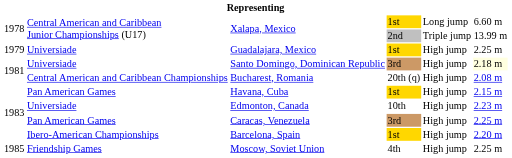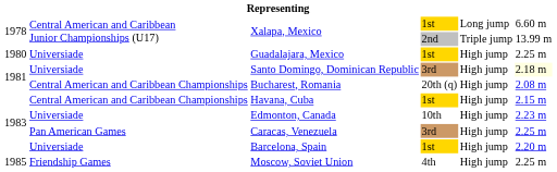 <table>
 <tr>
 <th colspan="6">Representing </th>
 </tr>
 <tr>
 <td rowspan=2>1978</td>
 <td rowspan=2><a href='#'>Central American and Caribbean<br>Junior Championships</a> (U17)</td>
 <td rowspan=2><a href='#'>Xalapa, Mexico</a></td>
 <td bgcolor=gold>1st</td>
 <td>Long jump</td>
 <td>6.60 m</td>
 </tr>
 <tr>
 <td bgcolor=silver>2nd</td>
 <td>Triple jump</td>
 <td>13.99 m</td>
 </tr>
 <tr>
-<td>1979</td>
+<td>1980</td>
 <td><a href='#'>Universiade</a></td>
 <td><a href='#'>Guadalajara, Mexico</a></td>
 <td bgcolor=gold>1st</td>
 <td>High jump</td>
 <td>2.25 m</td>
 </tr>
 <tr>
 <td rowspan=2>1981</td>
 <td><a href='#'>Universiade</a></td>
 <td><a href='#'>Santo Domingo, Dominican Republic</a></td>
 <td bgcolor=cc9966>3rd</td>
 <td>High jump</td>
 <td style="background: lightyellow;">2.18 m</td>
 </tr>
 <tr>
 <td><a href='#'>Central American and Caribbean Championships</a></td>
 <td><a href='#'>Bucharest, Romania</a></td>
 <td>20th (q)</td>
 <td>High jump</td>
 <td><a href='#'>2.08 m</a></td>
 </tr>
 <tr>
 <td rowspan=4>1983</td>
-<td><a href='#'>Pan American Games</a></td>
+<td><a href='#'>Central American and Caribbean Championships</a></td>
 <td><a href='#'>Havana, Cuba</a></td>
 <td bgcolor=gold>1st</td>
 <td>High jump</td>
 <td><a href='#'>2.15 m</a></td>
 </tr>
 <tr>
 <td><a href='#'>Universiade</a></td>
 <td><a href='#'>Edmonton, Canada</a></td>
 <td>10th</td>
 <td>High jump</td>
 <td><a href='#'>2.23 m</a></td>
 </tr>
 <tr>
 <td><a href='#'>Pan American Games</a></td>
 <td><a href='#'>Caracas, Venezuela</a></td>
 <td bgcolor=cc9966>3rd</td>
 <td>High jump</td>
 <td><a href='#'>2.25 m</a></td>
 </tr>
 <tr>
-<td><a href='#'>Ibero-American Championships</a></td>
+<td><a href='#'>Universiade</a></td>
 <td><a href='#'>Barcelona, Spain</a></td>
 <td bgcolor=gold>1st</td>
 <td>High jump</td>
 <td><a href='#'>2.20 m</a></td>
 </tr>
 <tr>
 <td>1985</td>
 <td><a href='#'>Friendship Games</a></td>
 <td><a href='#'>Moscow, Soviet Union</a></td>
 <td>4th</td>
 <td>High jump</td>
 <td>2.25 m</td>
 </tr>
 </table>
